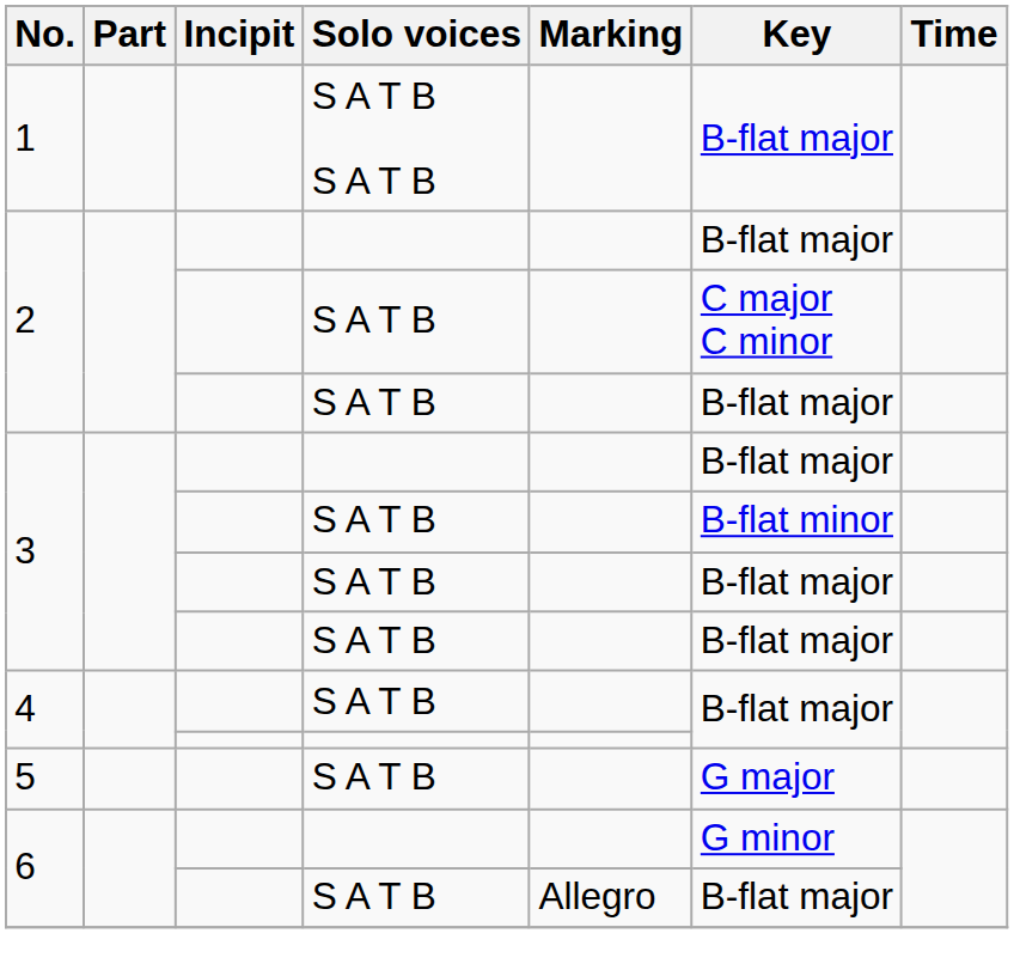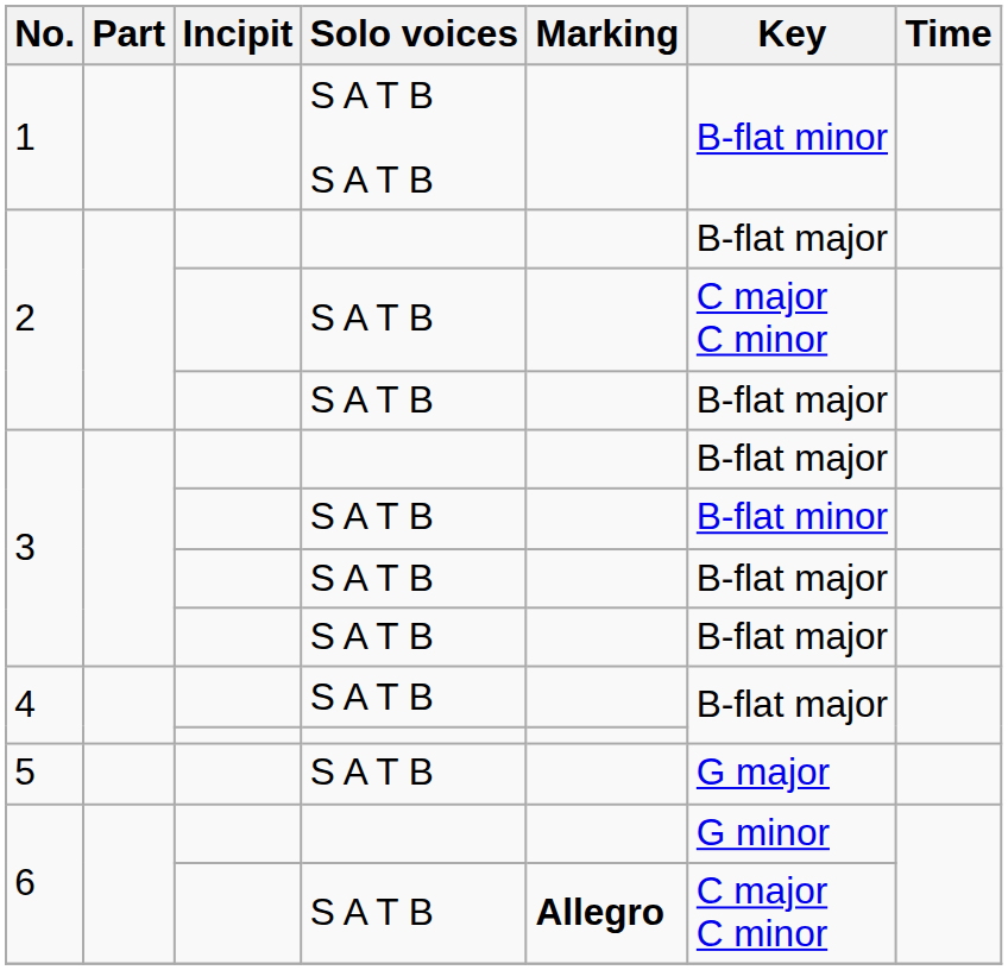 <table class="wikitable plainrowheaders">
 <tr>
 <th scope="col">No.</th>
 <th scope="col">Part</th>
 <th scope="col">Incipit</th>
 <th scope="col">Solo voices</th>
 <th scope="col">Marking</th>
 <th scope="col">Key</th>
 <th scope="col">Time</th>
 </tr>
 <tr>
 <td>1</td>
 <td style="text-align: center;"></td>
 <td></td>
 <td>S A T B<br><br> S A T B</td>
 <td><br> <br><br></td>
-<td><a href='#'>B-flat major</a></td>
+<td><a href='#'>B-flat minor</a></td>
 <td></td>
 </tr>
 <tr>
 <td rowspan="3">2</td>
 <td rowspan="3" style="text-align: center;"></td>
 <td></td>
 <td></td>
 <td></td>
 <td>B-flat major</td>
 <td></td>
 </tr>
 <tr>
 <td></td>
 <td>S A T B</td>
 <td></td>
 <td><a href='#'>C major</a><br><a href='#'>C minor</a></td>
 <td></td>
 </tr>
 <tr>
 <td></td>
 <td>S A T B</td>
 <td></td>
 <td>B-flat major</td>
 <td></td>
 </tr>
 <tr>
 <td rowspan="4">3</td>
 <td rowspan="4" style="text-align: center;"></td>
 <td></td>
 <td></td>
 <td></td>
 <td>B-flat major</td>
 <td></td>
 </tr>
 <tr>
 <td></td>
 <td>S A T B</td>
 <td></td>
 <td><a href='#'>B-flat minor</a></td>
 <td></td>
 </tr>
 <tr>
 <td></td>
 <td>S A T B</td>
 <td></td>
 <td>B-flat major</td>
 <td></td>
 </tr>
 <tr>
 <td></td>
 <td>S A T B</td>
 <td></td>
 <td>B-flat major</td>
 <td></td>
 </tr>
 <tr>
 <td rowspan="2">4</td>
 <td rowspan="2" style="text-align: center;"></td>
 <td></td>
 <td>S A T B</td>
 <td></td>
 <td rowspan="2">B-flat major</td>
 <td rowspan="2"></td>
 </tr>
 <tr>
 <td></td>
 <td></td>
 <td></td>
 </tr>
 <tr>
 <td>5</td>
 <td style="text-align: center;"></td>
 <td></td>
 <td>S A T B</td>
 <td></td>
 <td><a href='#'>G major</a></td>
 <td></td>
 </tr>
 <tr>
 <td rowspan="2">6</td>
 <td rowspan="2" style="text-align: center;"></td>
 <td></td>
 <td></td>
 <td></td>
 <td><a href='#'>G minor</a></td>
 <td rowspan="2"></td>
 </tr>
 <tr>
 <td></td>
 <td>S A T B</td>
-<td>Allegro</td>
-<td>B-flat major</td>
+<td><strong>Allegro</strong></td>
+<td><a href='#'>C major</a><br><a href='#'>C minor</a></td>
 </tr>
 <tr>
 </tr>
 </table>
